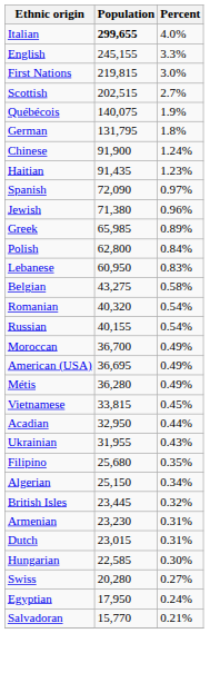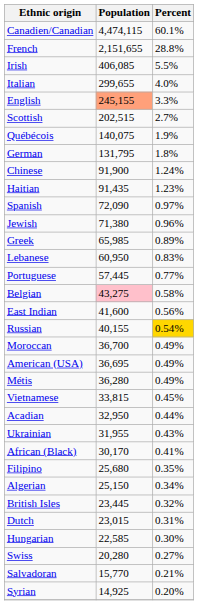 <table class="wikitable" align="left">
 <tr bgcolor="#CCCCCC">
 <th>Ethnic origin</th>
 <th>Population</th>
 <th>Percent</th>
 </tr>
 <tr>
+<td><a href='#'>Canadien/Canadian</a></td>
+<td>4,474,115</td>
+<td>60.1%</td>
+</tr>
+<tr>
+<td><a href='#'>French</a></td>
+<td>2,151,655</td>
+<td>28.8%</td>
+</tr>
+<tr>
+<td><a href='#'>Irish</a></td>
+<td>406,085</td>
+<td>5.5%</td>
+</tr>
+<tr>
 <td><a href='#'>Italian</a></td>
-<td><strong>299,655</strong></td>
+<td>299,655</td>
 <td>4.0%</td>
 </tr>
 <tr>
 <td><a href='#'>English</a></td>
-<td>245,155</td>
+<td style="background: lightsalmon;">245,155</td>
 <td>3.3%</td>
-</tr>
-<tr>
-<td><a href='#'>First Nations</a></td>
-<td>219,815</td>
-<td>3.0%</td>
 </tr>
 <tr>
 <td><a href='#'>Scottish</a></td>
 <td>202,515</td>
 <td>2.7%</td>
 </tr>
 <tr>
 <td><a href='#'>Québécois</a></td>
 <td>140,075</td>
 <td>1.9%</td>
 </tr>
 <tr>
 <td><a href='#'>German</a></td>
 <td>131,795</td>
 <td>1.8%</td>
 </tr>
 <tr>
 <td><a href='#'>Chinese</a></td>
 <td>91,900</td>
 <td>1.24%</td>
 </tr>
 <tr>
 <td><a href='#'>Haitian</a></td>
 <td>91,435</td>
 <td>1.23%</td>
 </tr>
 <tr>
 <td><a href='#'>Spanish</a></td>
 <td>72,090</td>
 <td>0.97%</td>
 </tr>
 <tr>
 <td><a href='#'>Jewish</a></td>
 <td>71,380</td>
 <td>0.96%</td>
 </tr>
 <tr>
 <td><a href='#'>Greek</a></td>
 <td>65,985</td>
 <td>0.89%</td>
 </tr>
 <tr>
-<td><a href='#'>Polish</a></td>
-<td>62,800</td>
-<td>0.84%</td>
-</tr>
-<tr>
 <td><a href='#'>Lebanese</a></td>
 <td>60,950</td>
 <td>0.83%</td>
 </tr>
 <tr>
+<td><a href='#'>Portuguese</a></td>
+<td>57,445</td>
+<td>0.77%</td>
+</tr>
+<tr>
 <td><a href='#'>Belgian</a></td>
-<td>43,275</td>
+<td style="background: pink;">43,275</td>
 <td>0.58%</td>
 </tr>
 <tr>
-<td><a href='#'>Romanian</a></td>
-<td>40,320</td>
-<td>0.54%</td>
+<td><a href='#'>East Indian</a></td>
+<td>41,600</td>
+<td>0.56%</td>
 </tr>
 <tr>
 <td><a href='#'>Russian</a></td>
 <td>40,155</td>
-<td>0.54%</td>
+<td style="background: gold;">0.54%</td>
 </tr>
 <tr>
 <td><a href='#'>Moroccan</a></td>
 <td>36,700</td>
 <td>0.49%</td>
 </tr>
 <tr>
 <td><a href='#'>American (USA)</a></td>
 <td>36,695</td>
 <td>0.49%</td>
 </tr>
 <tr>
 <td><a href='#'>Métis</a></td>
 <td>36,280</td>
 <td>0.49%</td>
 </tr>
 <tr>
 <td><a href='#'>Vietnamese</a></td>
 <td>33,815</td>
 <td>0.45%</td>
 </tr>
 <tr>
 <td><a href='#'>Acadian</a></td>
 <td>32,950</td>
 <td>0.44%</td>
 </tr>
 <tr>
 <td><a href='#'>Ukrainian</a></td>
 <td>31,955</td>
 <td>0.43%</td>
 </tr>
 <tr>
+<td><a href='#'>African (Black)</a></td>
+<td>30,170</td>
+<td>0.41%</td>
+</tr>
+<tr>
 <td><a href='#'>Filipino</a></td>
 <td>25,680</td>
 <td>0.35%</td>
 </tr>
 <tr>
 <td><a href='#'>Algerian</a></td>
 <td>25,150</td>
 <td>0.34%</td>
 </tr>
 <tr>
 <td><a href='#'>British Isles</a></td>
 <td>23,445</td>
 <td>0.32%</td>
-</tr>
-<tr>
-<td><a href='#'>Armenian</a></td>
-<td>23,230</td>
-<td>0.31%</td>
 </tr>
 <tr>
 <td><a href='#'>Dutch</a></td>
 <td>23,015</td>
 <td>0.31%</td>
 </tr>
 <tr>
 <td><a href='#'>Hungarian</a></td>
 <td>22,585</td>
 <td>0.30%</td>
 </tr>
 <tr>
 <td><a href='#'>Swiss</a></td>
 <td>20,280</td>
 <td>0.27%</td>
 </tr>
 <tr>
-<td><a href='#'>Egyptian</a></td>
-<td>17,950</td>
-<td>0.24%</td>
-</tr>
-<tr>
 <td><a href='#'>Salvadoran</a></td>
 <td>15,770</td>
 <td>0.21%</td>
 </tr>
 <tr>
+<td><a href='#'>Syrian</a></td>
+<td>14,925</td>
+<td>0.20%</td>
+</tr>
+<tr>
 </tr>
 </table>
